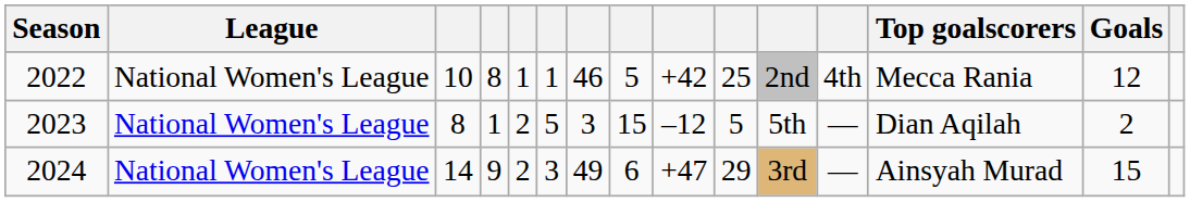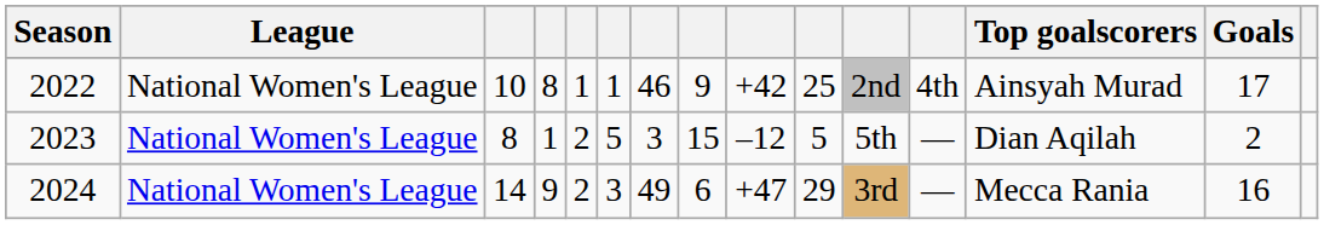 <table class="wikitable sortable" style="text-align:center;">
 <tr>
 <th>Season</th>
 <th>League</th>
 <th></th>
 <th></th>
 <th></th>
 <th></th>
 <th></th>
 <th></th>
 <th></th>
 <th></th>
 <th></th>
 <th></th>
 <th>Top goalscorers</th>
 <th>Goals</th>
 <th></th>
 </tr>
 <tr>
 <td>2022</td>
 <td>National Women's League</td>
 <td>10</td>
 <td>8</td>
 <td>1</td>
 <td>1</td>
 <td>46</td>
-<td>5</td>
+<td>9</td>
 <td>+42</td>
 <td>25</td>
 <td style="background:silver;">2nd</td>
 <td>4th</td>
-<td align="left"> Mecca Rania</td>
-<td>12</td>
+<td align="left"> Ainsyah Murad</td>
+<td>17</td>
 <td></td>
 </tr>
 <tr>
 <td>2023</td>
 <td><a href='#'>National Women's League</a></td>
 <td>8</td>
 <td>1</td>
 <td>2</td>
 <td>5</td>
 <td>3</td>
 <td>15</td>
 <td>–12</td>
 <td>5</td>
 <td>5th</td>
 <td>—</td>
 <td align="left"> Dian Aqilah</td>
 <td>2</td>
 <td></td>
 </tr>
 <tr>
 <td>2024</td>
 <td><a href='#'>National Women's League</a></td>
 <td>14</td>
 <td>9</td>
 <td>2</td>
 <td>3</td>
 <td>49</td>
 <td>6</td>
 <td>+47</td>
 <td>29</td>
 <td style="background:#deb678;">3rd</td>
 <td>—</td>
-<td align="left"> Ainsyah Murad</td>
-<td>15</td>
+<td align="left"> Mecca Rania</td>
+<td>16</td>
 <td></td>
 </tr>
 </table>
